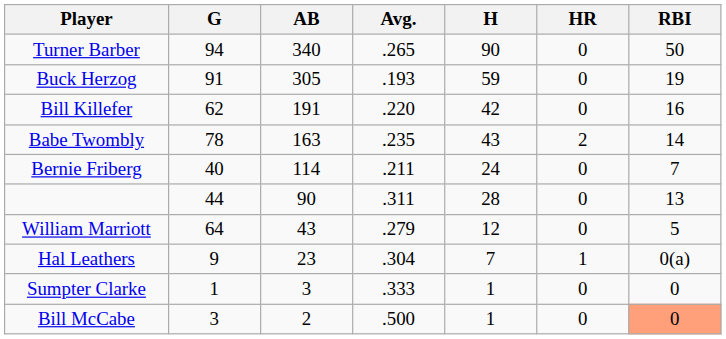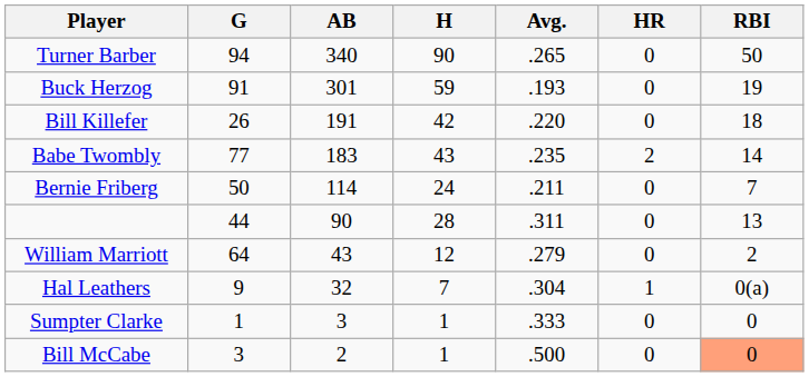 <table class="wikitable sortable">
 <tr>
 <th bgcolor="#DDDDFF" width="16%">Player</th>
 <th bgcolor="#DDDDFF" width="9%">G</th>
 <th bgcolor="#DDDDFF" width="9%">AB</th>
+<th bgcolor="#DDDDFF" width="9%">H</th>
 <th bgcolor="#DDDDFF" width="9%">Avg.</th>
-<th bgcolor="#DDDDFF" width="9%">H</th>
 <th bgcolor="#DDDDFF" width="9%">HR</th>
 <th bgcolor="#DDDDFF" width="9%">RBI</th>
 </tr>
 <tr align="center">
 <td><a href='#'>Turner Barber</a></td>
 <td>94</td>
 <td>340</td>
+<td>90</td>
 <td>.265</td>
-<td>90</td>
 <td>0</td>
 <td>50</td>
 </tr>
 <tr align=center>
 <td><a href='#'>Buck Herzog</a></td>
 <td>91</td>
-<td>305</td>
+<td>301</td>
+<td>59</td>
 <td>.193</td>
-<td>59</td>
 <td>0</td>
 <td>19</td>
 </tr>
 <tr align=center>
 <td><a href='#'>Bill Killefer</a></td>
-<td>62</td>
+<td>26</td>
 <td>191</td>
+<td>42</td>
 <td>.220</td>
-<td>42</td>
 <td>0</td>
-<td>16</td>
+<td>18</td>
 </tr>
 <tr align=center>
 <td><a href='#'>Babe Twombly</a></td>
-<td>78</td>
-<td>163</td>
+<td>77</td>
+<td>183</td>
+<td>43</td>
 <td>.235</td>
-<td>43</td>
 <td>2</td>
 <td>14</td>
 </tr>
 <tr align=center>
 <td><a href='#'>Bernie Friberg</a></td>
-<td>40</td>
+<td>50</td>
 <td>114</td>
+<td>24</td>
 <td>.211</td>
-<td>24</td>
 <td>0</td>
 <td>7</td>
 </tr>
 <tr align=center>
 <td></td>
 <td>44</td>
 <td>90</td>
+<td>28</td>
 <td>.311</td>
-<td>28</td>
 <td>0</td>
 <td>13</td>
 </tr>
 <tr align="center">
 <td><a href='#'>William Marriott</a></td>
 <td>64</td>
 <td>43</td>
+<td>12</td>
 <td>.279</td>
-<td>12</td>
 <td>0</td>
-<td>5</td>
+<td>2</td>
 </tr>
 <tr align=center>
 <td><a href='#'>Hal Leathers</a></td>
 <td>9</td>
-<td>23</td>
+<td>32</td>
+<td>7</td>
 <td>.304</td>
-<td>7</td>
 <td>1</td>
 <td>0(a)</td>
 </tr>
 <tr align=center>
 <td><a href='#'>Sumpter Clarke</a></td>
 <td>1</td>
 <td>3</td>
+<td>1</td>
 <td>.333</td>
-<td>1</td>
 <td>0</td>
 <td>0</td>
 </tr>
 <tr align=center>
 <td><a href='#'>Bill McCabe</a></td>
 <td>3</td>
 <td>2</td>
+<td>1</td>
 <td>.500</td>
-<td>1</td>
 <td>0</td>
 <td style="background: lightsalmon;">0</td>
 </tr>
 </table>
